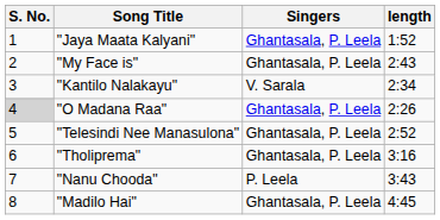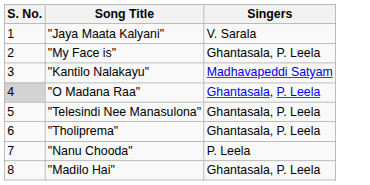 <table class="wikitable">
 <tr>
 <th>S. No.</th>
 <th>Song Title</th>
 <th>Singers</th>
-<th>length</th>
 </tr>
 <tr>
 <td>1</td>
 <td>"Jaya Maata Kalyani"</td>
-<td><a href='#'>Ghantasala</a>, <a href='#'>P. Leela</a></td>
-<td>1:52</td>
+<td>V. Sarala</td>
 </tr>
 <tr>
 <td>2</td>
 <td>"My Face is"</td>
 <td>Ghantasala, P. Leela</td>
-<td>2:43</td>
 </tr>
 <tr>
 <td>3</td>
 <td>"Kantilo Nalakayu"</td>
-<td>V. Sarala</td>
-<td>2:34</td>
+<td><a href='#'>Madhavapeddi Satyam</a></td>
 </tr>
 <tr>
 <td style="background: lightgrey;">4</td>
 <td>"O Madana Raa"</td>
 <td><a href='#'>Ghantasala</a>, <a href='#'>P. Leela</a></td>
-<td>2:26</td>
 </tr>
 <tr>
 <td>5</td>
 <td>"Telesindi Nee Manasulona"</td>
 <td>Ghantasala, P. Leela</td>
-<td>2:52</td>
 </tr>
 <tr>
 <td>6</td>
 <td>"Tholiprema"</td>
 <td>Ghantasala, P. Leela</td>
-<td>3:16</td>
 </tr>
 <tr>
 <td>7</td>
 <td>"Nanu Chooda"</td>
 <td>P. Leela</td>
-<td>3:43</td>
 </tr>
 <tr>
 <td>8</td>
 <td>"Madilo Hai"</td>
 <td>Ghantasala, P. Leela</td>
-<td>4:45</td>
 </tr>
 </table>
